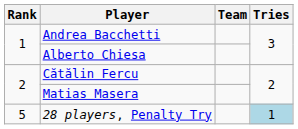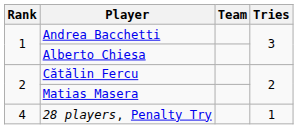 <table class="wikitable">
 <tr>
 <th>Rank</th>
 <th>Player</th>
 <th>Team</th>
 <th>Tries</th>
 </tr>
 <tr>
 <td rowspan=2 align=center>1</td>
 <td><a href='#'>Andrea Bacchetti</a></td>
 <td></td>
 <td rowspan=2 align=center>3</td>
 </tr>
 <tr>
 <td><a href='#'>Alberto Chiesa</a></td>
 <td></td>
 </tr>
 <tr>
 <td rowspan=2 align=center>2</td>
 <td><a href='#'>Cătălin Fercu</a></td>
 <td></td>
 <td rowspan=2 align=center>2</td>
 </tr>
 <tr>
 <td><a href='#'>Matias Masera</a></td>
 <td></td>
 </tr>
 <tr>
-<td rowspan=1 align=center>5</td>
+<td rowspan=1 align=center>4</td>
 <td><em>28 players</em>, <a href='#'>Penalty Try</a></td>
 <td></td>
-<td rowspan=1 align=center style="background: lightblue;">1</td>
+<td rowspan=1 align=center>1</td>
 </tr>
 </table>
